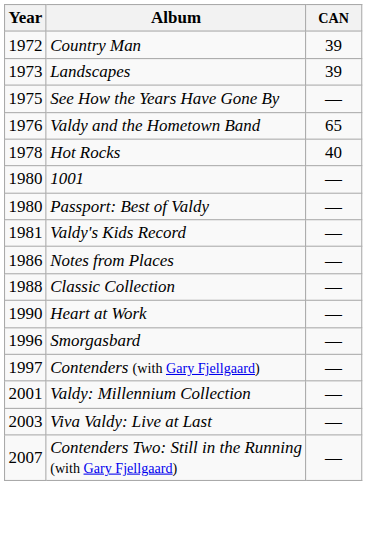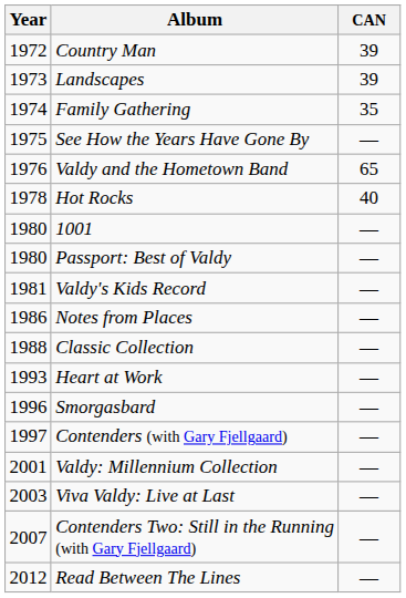 <table class="wikitable">
 <tr>
 <th>Year</th>
 <th>Album</th>
 <th width="45"><small>CAN</small></th>
 </tr>
 <tr>
 <td>1972</td>
 <td><em>Country Man</em></td>
 <td align="center">39</td>
 </tr>
 <tr>
 <td>1973</td>
 <td><em>Landscapes</em></td>
 <td align="center">39</td>
+</tr>
+<tr>
+<td>1974</td>
+<td><em>Family Gathering</em></td>
+<td align="center">35</td>
 </tr>
 <tr>
 <td>1975</td>
 <td><em>See How the Years Have Gone By</em></td>
 <td align="center">—</td>
 </tr>
 <tr>
 <td>1976</td>
 <td><em>Valdy and the Hometown Band</em></td>
 <td align="center">65</td>
 </tr>
 <tr>
 <td>1978</td>
 <td><em>Hot Rocks</em></td>
 <td align="center">40</td>
 </tr>
 <tr>
 <td>1980</td>
 <td><em>1001</em></td>
 <td align="center">—</td>
 </tr>
 <tr>
 <td>1980</td>
 <td><em>Passport: Best of Valdy</em></td>
 <td align="center">—</td>
 </tr>
 <tr>
 <td>1981</td>
 <td><em>Valdy's Kids Record</em></td>
 <td align="center">—</td>
 </tr>
 <tr>
 <td>1986</td>
 <td><em>Notes from Places</em></td>
 <td align="center">—</td>
 </tr>
 <tr>
 <td>1988</td>
 <td><em>Classic Collection</em></td>
 <td align="center">—</td>
 </tr>
 <tr>
-<td>1990</td>
+<td>1993</td>
 <td><em>Heart at Work</em></td>
 <td align="center">—</td>
 </tr>
 <tr>
 <td>1996</td>
 <td><em>Smorgasbard</em></td>
 <td align="center">—</td>
 </tr>
 <tr>
 <td>1997</td>
 <td><em>Contenders</em> <small>(with <a href='#'>Gary Fjellgaard</a>)</small></td>
 <td align="center">—</td>
 </tr>
 <tr>
 <td>2001</td>
 <td><em>Valdy: Millennium Collection</em></td>
 <td align="center">—</td>
 </tr>
 <tr>
 <td>2003</td>
 <td><em>Viva Valdy: Live at Last</em></td>
 <td align="center">—</td>
 </tr>
 <tr>
 <td>2007</td>
 <td><em>Contenders Two: Still in the Running</em><br><small>(with <a href='#'>Gary Fjellgaard</a>)</small></td>
 <td align="center">—</td>
 </tr>
+<tr>
+<td>2012</td>
+<td><em>Read Between The Lines</em></td>
+<td align="center">—</td>
+</tr>
 </table>
